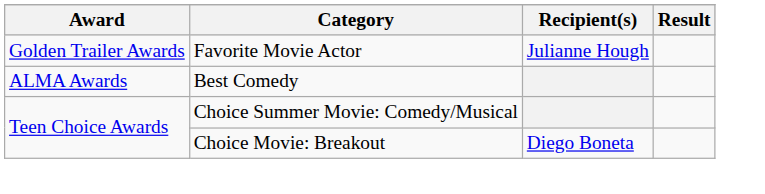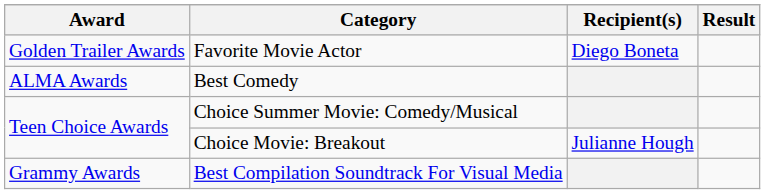 <table class="wikitable sortable">
 <tr style="background:#ccc; vertical-align:bottom;">
 </tr>
 <tr style="background:#ccc; text-align:center;">
 <th>Award</th>
 <th>Category</th>
 <th>Recipient(s)</th>
 <th>Result</th>
 </tr>
 <tr>
 <td><a href='#'>Golden Trailer Awards</a></td>
 <td>Favorite Movie Actor</td>
-<td><a href='#'>Julianne Hough</a></td>
+<td><a href='#'>Diego Boneta</a></td>
 <td></td>
 </tr>
 <tr>
 <td><a href='#'>ALMA Awards</a></td>
 <td>Best Comedy</td>
 <th></th>
 <td></td>
 </tr>
 <tr>
 <td rowspan="2"><a href='#'>Teen Choice Awards</a></td>
 <td>Choice Summer Movie: Comedy/Musical</td>
 <th></th>
 <td></td>
 </tr>
 <tr>
 <td>Choice Movie: Breakout</td>
-<td><a href='#'>Diego Boneta</a></td>
+<td><a href='#'>Julianne Hough</a></td>
+<td></td>
+</tr>
+<tr>
+<td><a href='#'>Grammy Awards</a></td>
+<td><a href='#'>Best Compilation Soundtrack For Visual Media</a></td>
+<th></th>
 <td></td>
 </tr>
 </table>
